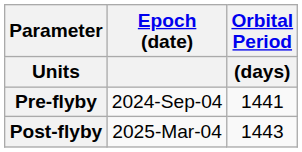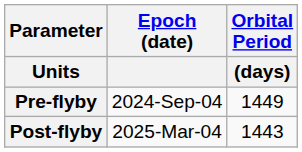 <table class=wikitable style="font-size: 0.9em;">
 <tr>
 <th>Parameter</th>
 <th><a href='#'>Epoch</a><br>(date)</th>
 <th><a href='#'>Orbital<br>Period</a></th>
 </tr>
 <tr>
 <th>Units</th>
 <th></th>
 <th>(days)</th>
 </tr>
 <tr align=center>
 <th>Pre-flyby</th>
 <td>2024-Sep-04</td>
-<td>1441</td>
+<td>1449</td>
 </tr>
 <tr align=center>
 <th>Post-flyby</th>
 <td>2025-Mar-04</td>
 <td>1443</td>
 </tr>
 </table>
